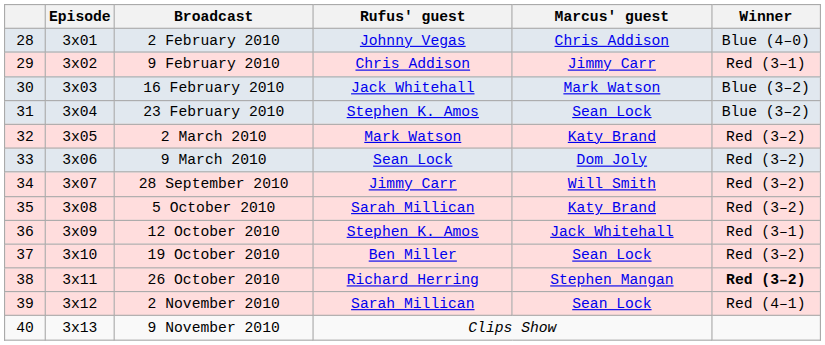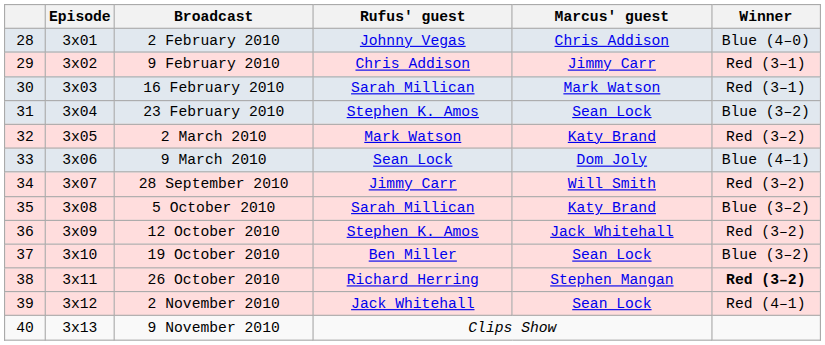 <table class="wikitable" style="text-align:center;">
 <tr>
 <th width=30px></th>
 <th width=50px>Episode</th>
 <th width=170px>Broadcast</th>
 <th width=170px>Rufus' guest</th>
 <th width=170px>Marcus' guest</th>
 <th width=90px>Winner</th>
 </tr>
 <tr bgcolor=E1E8EF>
 <td>28</td>
 <td>3x01</td>
 <td>2 February 2010</td>
 <td><a href='#'>Johnny Vegas</a></td>
 <td><a href='#'>Chris Addison</a></td>
 <td>Blue (4–0)</td>
 </tr>
 <tr bgcolor=ffdddd>
 <td>29</td>
 <td>3x02</td>
 <td>9 February 2010</td>
 <td><a href='#'>Chris Addison</a></td>
 <td><a href='#'>Jimmy Carr</a></td>
 <td>Red (3–1)</td>
 </tr>
 <tr bgcolor=E1E8EF>
 <td>30</td>
 <td>3x03</td>
 <td>16 February 2010</td>
-<td><a href='#'>Jack Whitehall</a></td>
+<td><a href='#'>Sarah Millican</a></td>
 <td><a href='#'>Mark Watson</a></td>
-<td>Blue (3–2)</td>
+<td>Red (3–1)</td>
 </tr>
 <tr bgcolor=E1E8EF>
 <td>31</td>
 <td>3x04</td>
 <td>23 February 2010</td>
 <td><a href='#'>Stephen K. Amos</a></td>
 <td><a href='#'>Sean Lock</a></td>
 <td>Blue (3–2)</td>
 </tr>
 <tr bgcolor=ffdddd>
 <td>32</td>
 <td>3x05</td>
 <td>2 March 2010</td>
 <td><a href='#'>Mark Watson</a></td>
 <td><a href='#'>Katy Brand</a></td>
 <td>Red (3–2)</td>
 </tr>
 <tr bgcolor=E1E8EF>
 <td>33</td>
 <td>3x06</td>
 <td>9 March 2010</td>
 <td><a href='#'>Sean Lock</a></td>
 <td><a href='#'>Dom Joly</a></td>
-<td>Red (3–2)</td>
+<td>Blue (4–1)</td>
 </tr>
 <tr bgcolor=ffdddd>
 <td>34</td>
 <td>3x07</td>
 <td>28 September 2010</td>
 <td><a href='#'>Jimmy Carr</a></td>
 <td><a href='#'>Will Smith</a></td>
 <td>Red (3–2)</td>
 </tr>
 <tr bgcolor=ffdddd>
 <td>35</td>
 <td>3x08</td>
 <td>5 October 2010</td>
 <td><a href='#'>Sarah Millican</a></td>
 <td><a href='#'>Katy Brand</a></td>
-<td>Red (3–2)</td>
+<td>Blue (3–2)</td>
 </tr>
 <tr bgcolor=ffdddd>
 <td>36</td>
 <td>3x09</td>
 <td>12 October 2010</td>
 <td><a href='#'>Stephen K. Amos</a></td>
 <td><a href='#'>Jack Whitehall</a></td>
-<td>Red (3–1)</td>
+<td>Red (3–2)</td>
 </tr>
 <tr bgcolor=ffdddd>
 <td>37</td>
 <td>3x10</td>
 <td>19 October 2010</td>
 <td><a href='#'>Ben Miller</a></td>
 <td><a href='#'>Sean Lock</a></td>
-<td>Red (3–2)</td>
+<td>Blue (3–2)</td>
 </tr>
 <tr bgcolor=ffdddd>
 <td>38</td>
 <td>3x11</td>
 <td>26 October 2010</td>
 <td><a href='#'>Richard Herring</a></td>
 <td><a href='#'>Stephen Mangan</a></td>
 <td><strong>Red (3–2)</strong></td>
 </tr>
 <tr bgcolor=ffdddd>
 <td>39</td>
 <td>3x12</td>
 <td>2 November 2010</td>
-<td><a href='#'>Sarah Millican</a></td>
+<td><a href='#'>Jack Whitehall</a></td>
 <td><a href='#'>Sean Lock</a></td>
 <td>Red (4–1)</td>
 </tr>
 <tr>
 <td>40</td>
 <td>3x13</td>
 <td>9 November 2010</td>
 <td colspan=2><em>Clips Show</em></td>
 <td></td>
 </tr>
 </table>
